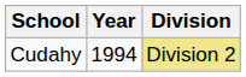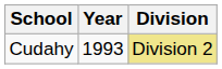 <table class="wikitable">
 <tr>
 <th>School</th>
 <th>Year</th>
 <th>Division</th>
 </tr>
 <tr>
 <td>Cudahy</td>
-<td>1994</td>
+<td>1993</td>
 <td style="background: khaki;">Division 2</td>
 </tr>
 </table>
